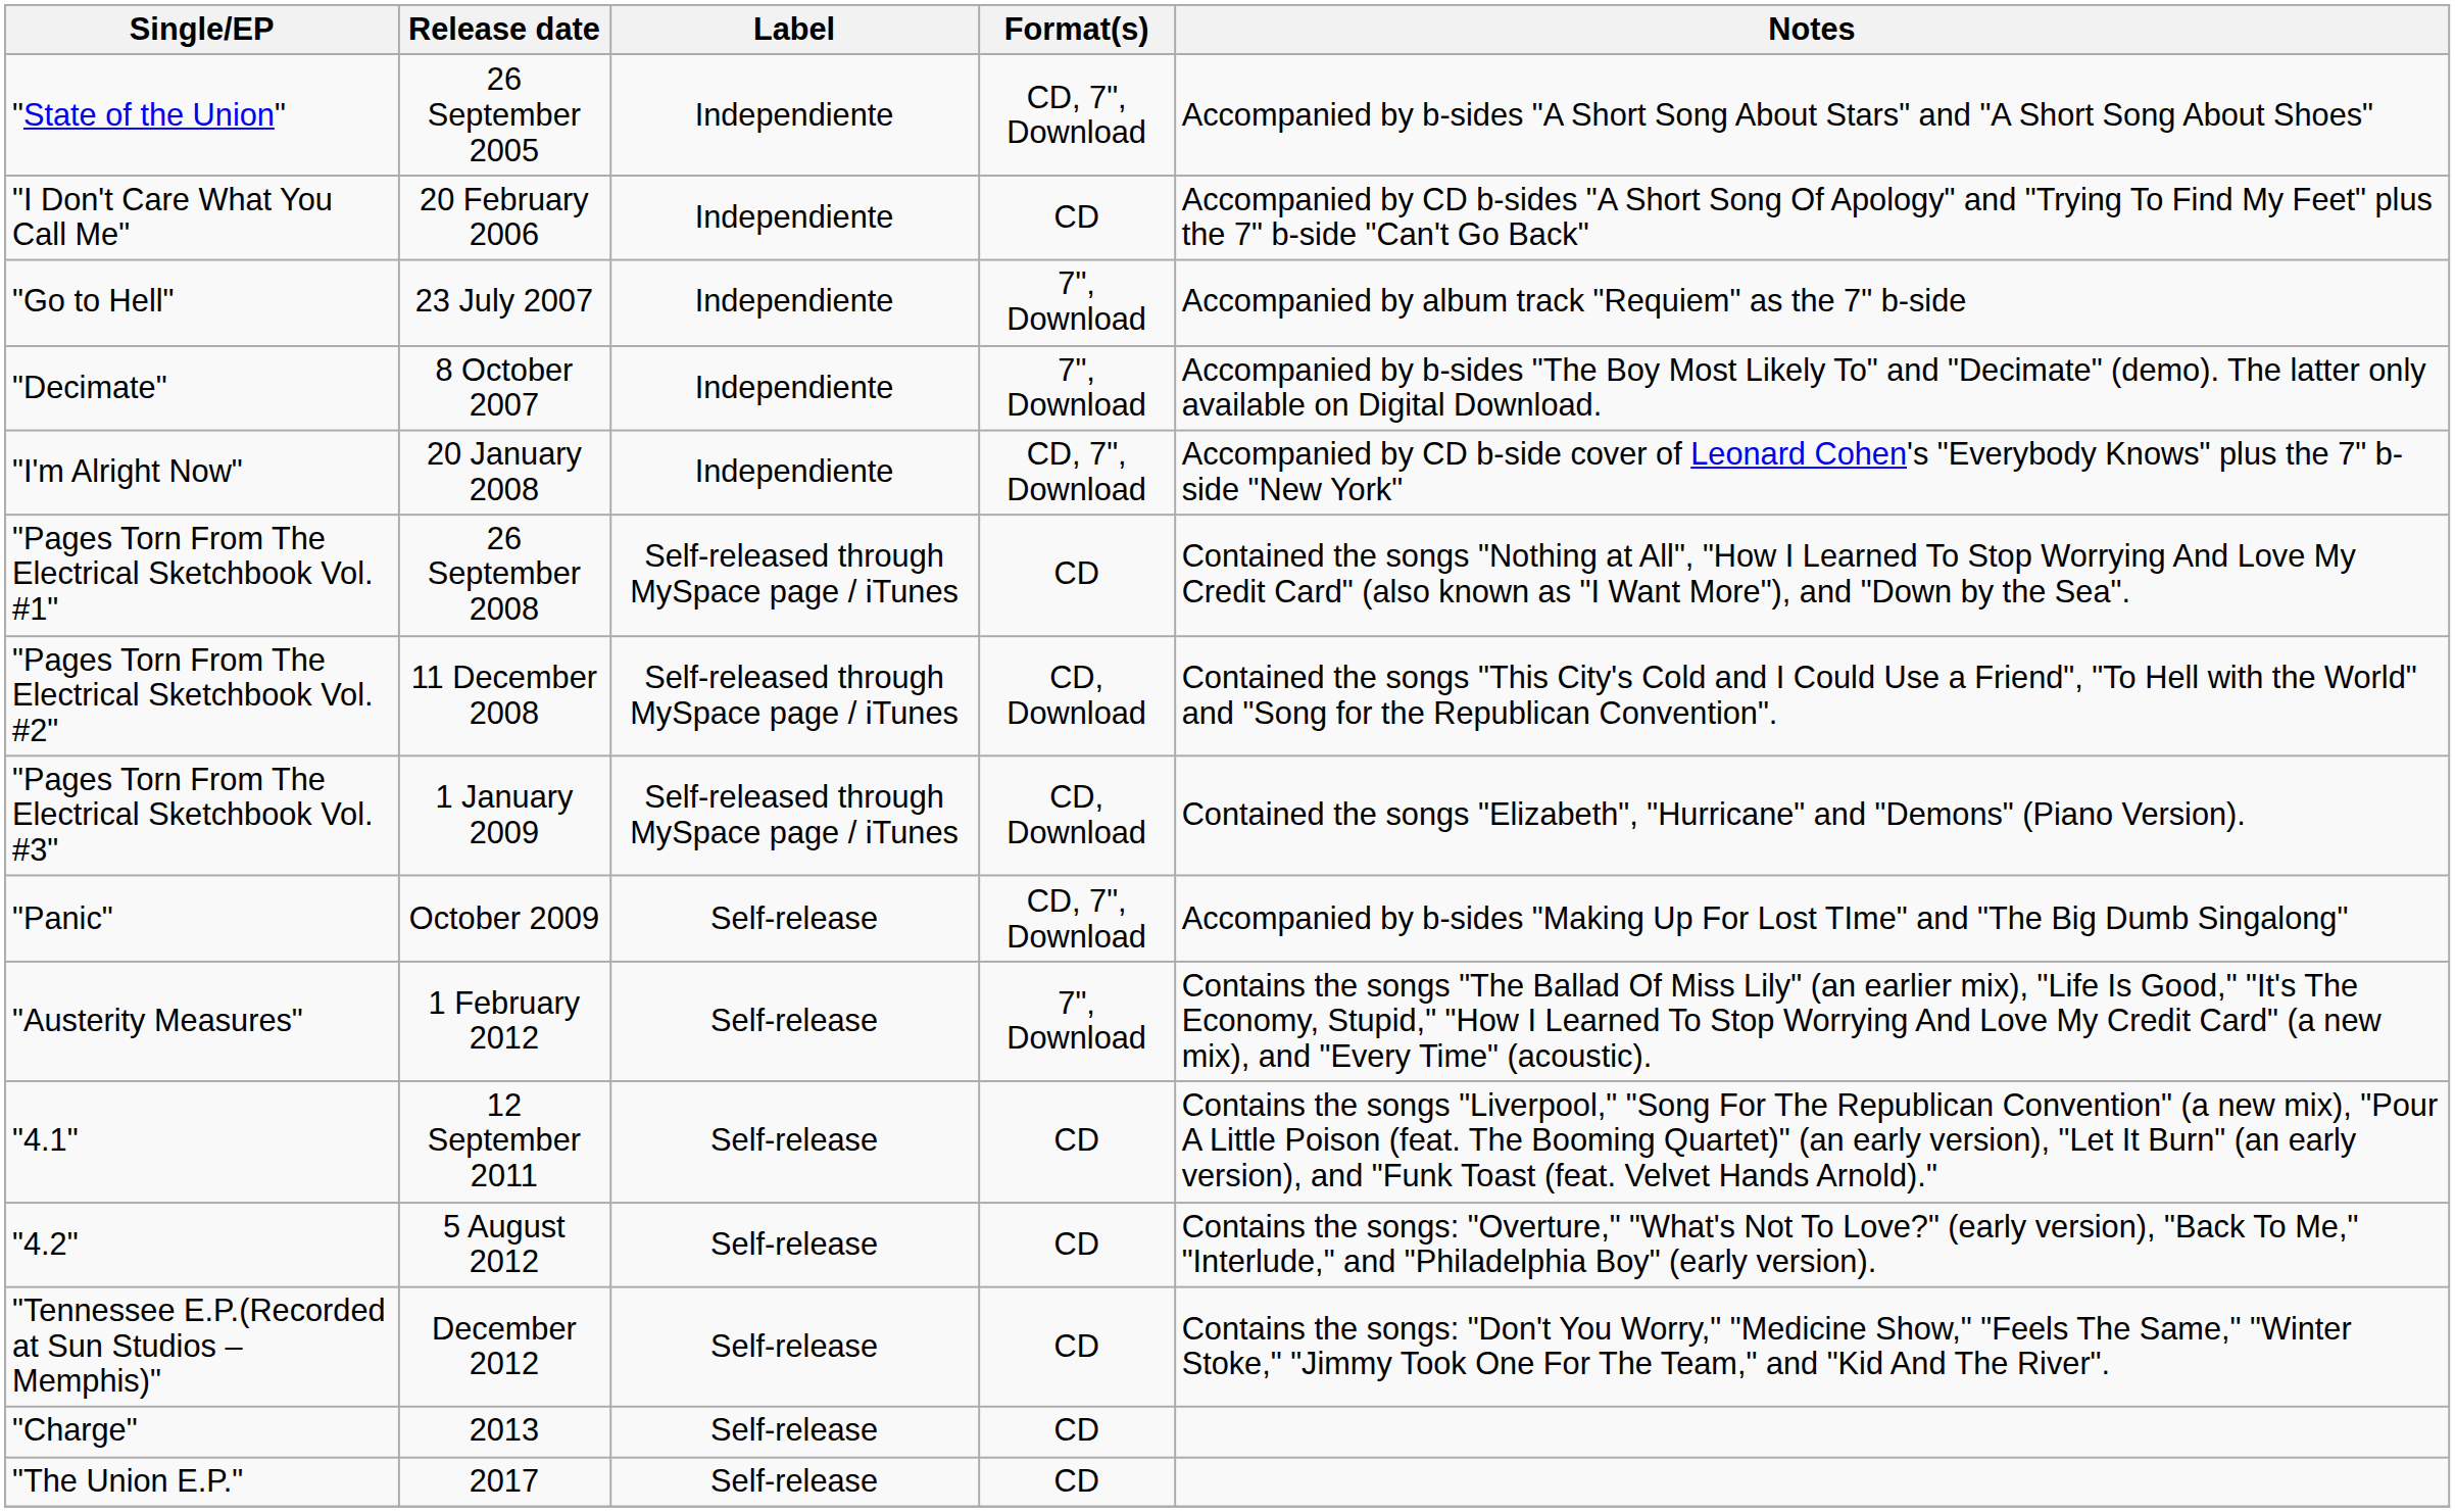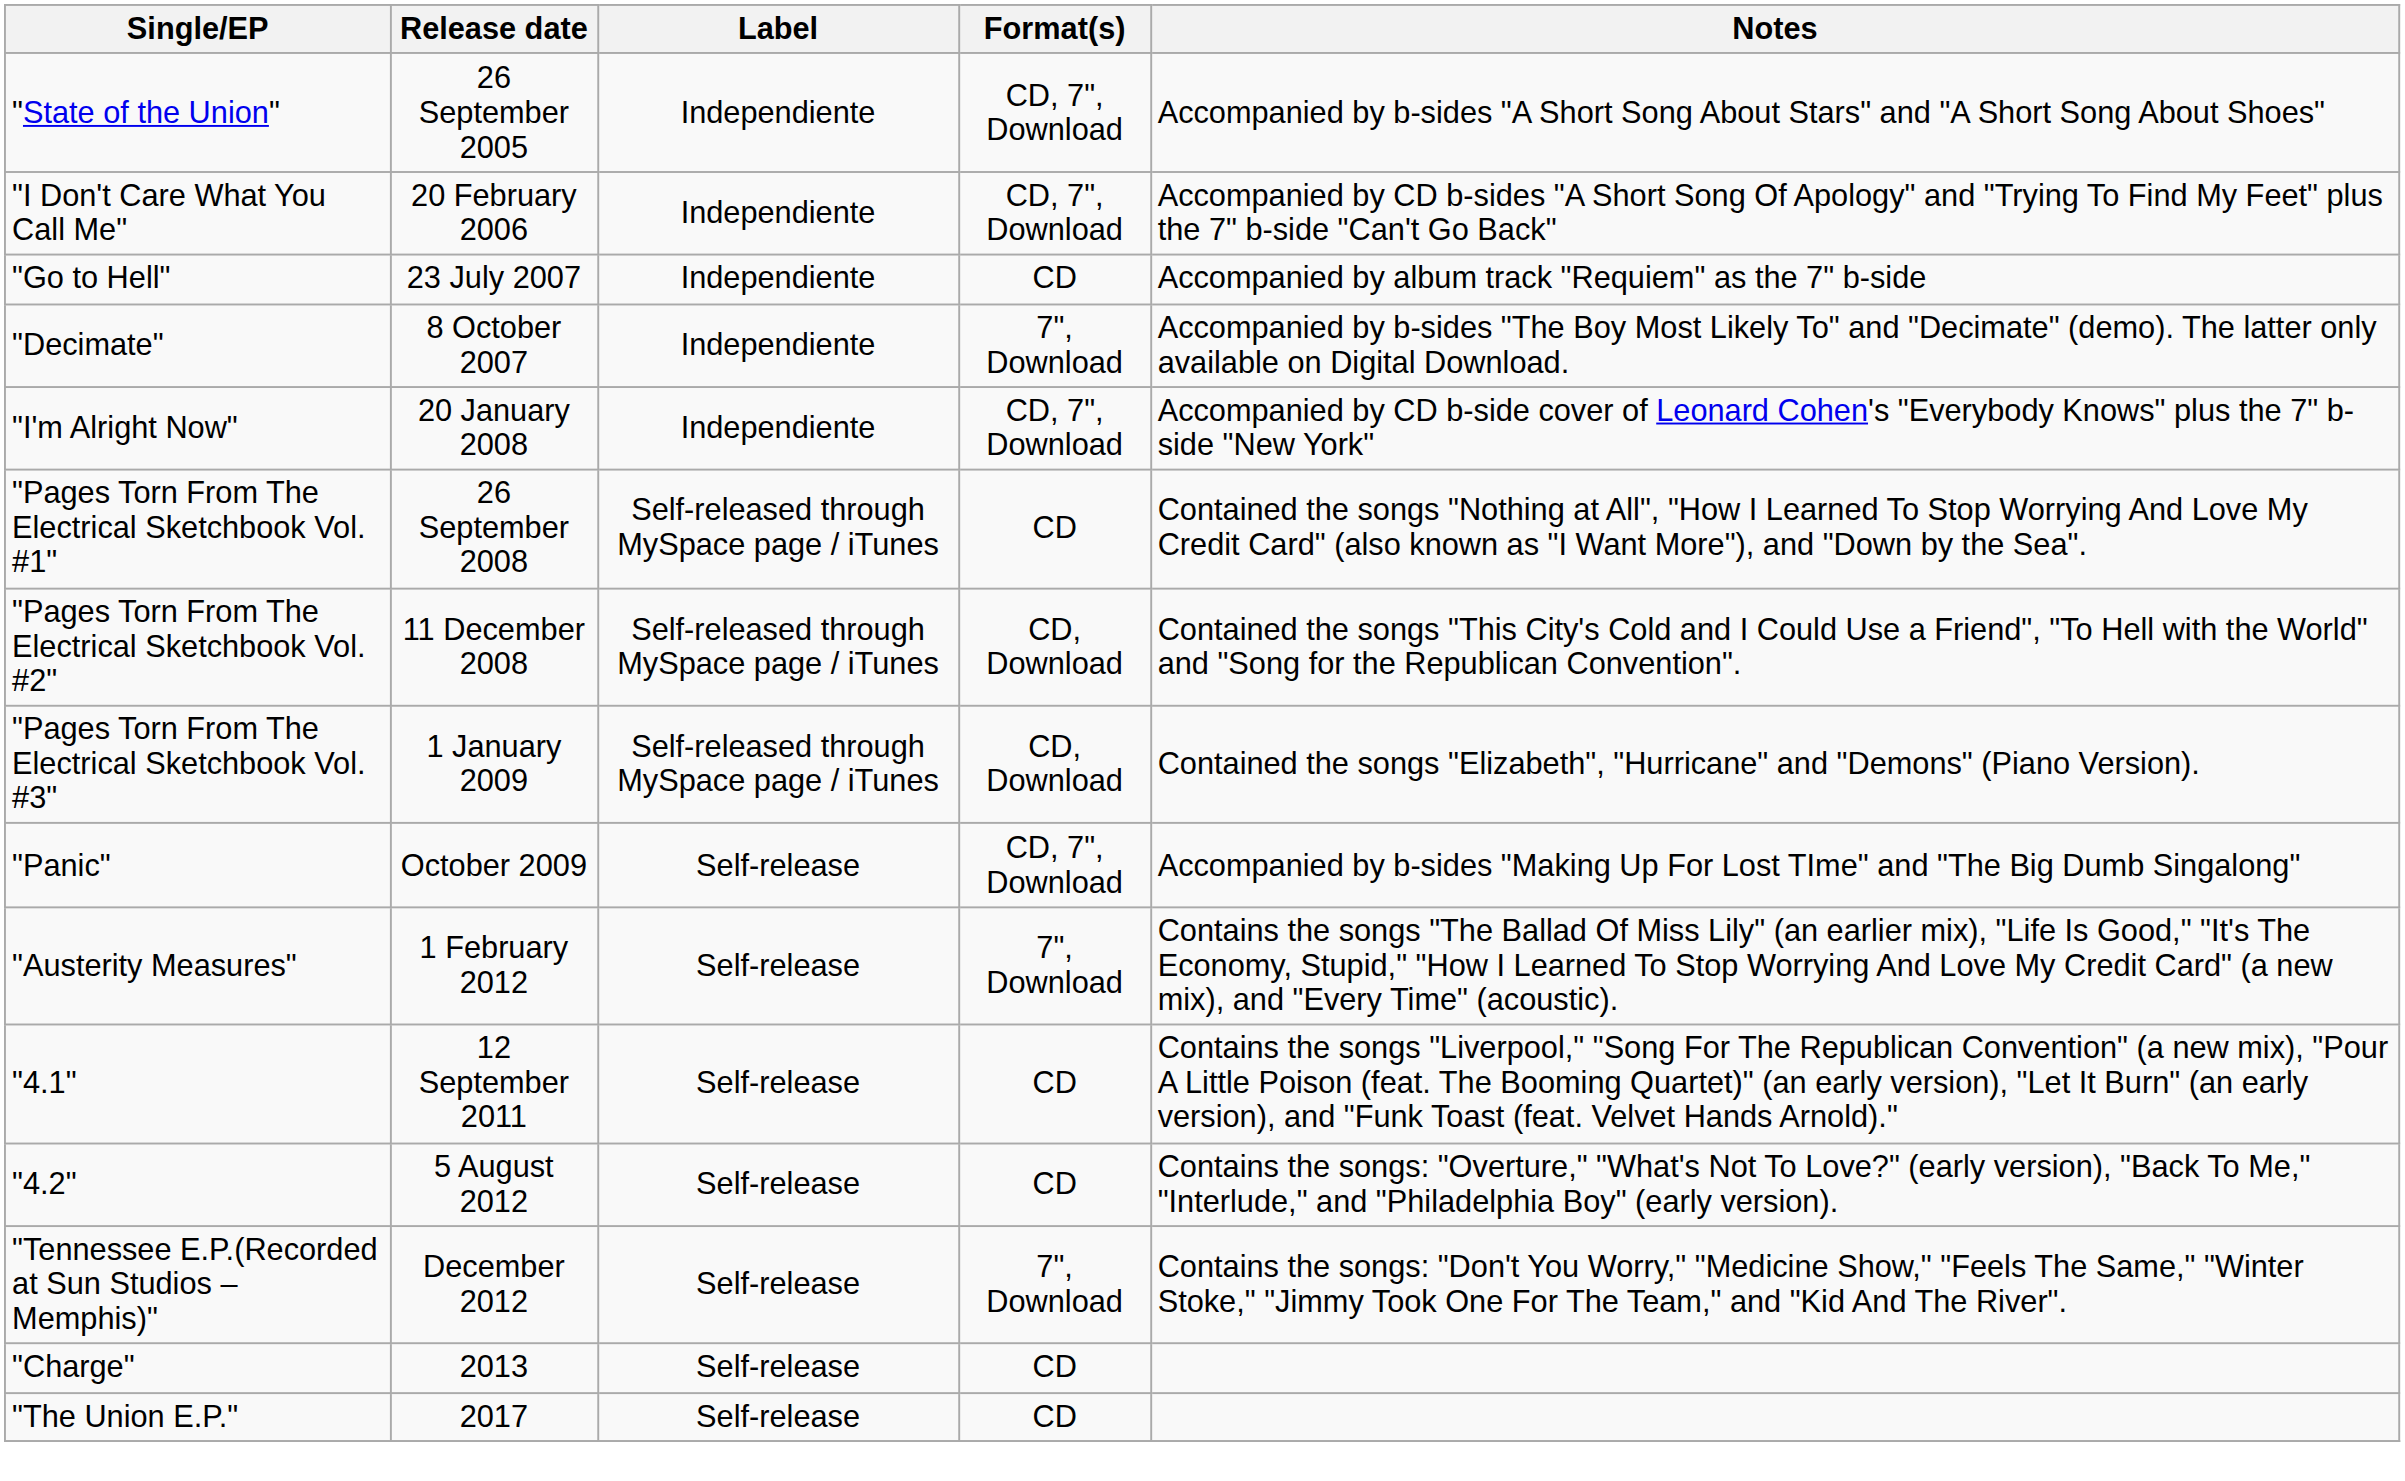 <table class="wikitable">
 <tr>
 <th>Single/EP</th>
 <th>Release date</th>
 <th>Label</th>
 <th>Format(s)</th>
 <th>Notes</th>
 </tr>
 <tr>
 <td>"<a href='#'>State of the Union</a>"</td>
 <td align="center">26 September 2005</td>
 <td align="center">Independiente</td>
 <td align="center">CD, 7", Download</td>
 <td>Accompanied by b-sides "A Short Song About Stars" and "A Short Song About Shoes"</td>
 </tr>
 <tr>
 <td>"I Don't Care What You Call Me"</td>
 <td align="center">20 February 2006</td>
 <td align="center">Independiente</td>
-<td align="center">CD</td>
+<td align="center">CD, 7", Download</td>
 <td>Accompanied by CD b-sides "A Short Song Of Apology" and "Trying To Find My Feet" plus the 7" b-side "Can't Go Back"</td>
 </tr>
 <tr>
 <td>"Go to Hell"</td>
 <td align="center">23 July 2007</td>
 <td align="center">Independiente</td>
-<td align="center">7", Download</td>
+<td align="center">CD</td>
 <td>Accompanied by album track "Requiem" as the 7" b-side</td>
 </tr>
 <tr>
 <td>"Decimate"</td>
 <td align="center">8 October 2007</td>
 <td align="center">Independiente</td>
 <td align="center">7", Download</td>
 <td>Accompanied by b-sides "The Boy Most Likely To" and "Decimate" (demo). The latter only available on Digital Download.</td>
 </tr>
 <tr>
 <td>"I'm Alright Now"</td>
 <td align="center">20 January 2008</td>
 <td align="center">Independiente</td>
 <td align="center">CD, 7", Download</td>
 <td>Accompanied by CD b-side cover of <a href='#'>Leonard Cohen</a>'s "Everybody Knows" plus the 7" b-side "New York"</td>
 </tr>
 <tr>
 <td>"Pages Torn From The Electrical Sketchbook Vol. #1"</td>
 <td align="center">26 September 2008</td>
 <td align="center">Self-released through MySpace page / iTunes</td>
 <td align="center">CD</td>
 <td>Contained the songs "Nothing at All", "How I Learned To Stop Worrying And Love My Credit Card" (also known as "I Want More"), and "Down by the Sea".</td>
 </tr>
 <tr>
 <td>"Pages Torn From The Electrical Sketchbook Vol. #2"</td>
 <td align="center">11 December 2008</td>
 <td align="center">Self-released through MySpace page / iTunes</td>
 <td align="center">CD, Download</td>
 <td>Contained the songs "This City's Cold and I Could Use a Friend", "To Hell with the World" and "Song for the Republican Convention".</td>
 </tr>
 <tr>
 <td>"Pages Torn From The Electrical Sketchbook Vol. #3"</td>
 <td align="center">1 January 2009</td>
 <td align="center">Self-released through MySpace page / iTunes</td>
 <td align="center">CD, Download</td>
 <td>Contained the songs "Elizabeth", "Hurricane" and "Demons" (Piano Version).</td>
 </tr>
 <tr>
 <td>"Panic"</td>
 <td align="center">October 2009</td>
 <td align="center">Self-release</td>
 <td align="center">CD, 7", Download</td>
 <td>Accompanied by b-sides "Making Up For Lost TIme" and "The Big Dumb Singalong"</td>
 </tr>
 <tr>
 <td>"Austerity Measures"</td>
 <td align="center">1 February 2012</td>
 <td align="center">Self-release</td>
 <td align="center">7", Download</td>
 <td>Contains the songs "The Ballad Of Miss Lily" (an earlier mix), "Life Is Good," "It's The Economy, Stupid," "How I Learned To Stop Worrying And Love My Credit Card" (a new mix), and "Every Time" (acoustic).</td>
 </tr>
 <tr>
 <td>"4.1"</td>
 <td align="center">12 September 2011</td>
 <td align="center">Self-release</td>
 <td align="center">CD</td>
 <td>Contains the songs "Liverpool," "Song For The Republican Convention" (a new mix), "Pour A Little Poison (feat. The Booming Quartet)" (an early version), "Let It Burn" (an early version), and "Funk Toast (feat. Velvet Hands Arnold)."</td>
 </tr>
 <tr>
 <td>"4.2"</td>
 <td align="center">5 August 2012</td>
 <td align="center">Self-release</td>
 <td align="center">CD</td>
 <td>Contains the songs: "Overture," "What's Not To Love?" (early version), "Back To Me," "Interlude," and "Philadelphia Boy" (early version).</td>
 </tr>
 <tr>
 <td>"Tennessee E.P.(Recorded at Sun Studios – Memphis)"</td>
 <td align="center">December 2012</td>
 <td align="center">Self-release</td>
-<td align="center">CD</td>
+<td align="center">7", Download</td>
 <td>Contains the songs: "Don't You Worry," "Medicine Show," "Feels The Same," "Winter Stoke," "Jimmy Took One For The Team," and "Kid And The River".</td>
 </tr>
 <tr>
 <td>"Charge"</td>
 <td align="center">2013</td>
 <td align="center">Self-release</td>
 <td align="center">CD</td>
 <td></td>
 </tr>
 <tr>
 <td>"The Union E.P."</td>
 <td align="center">2017</td>
 <td align="center">Self-release</td>
 <td align="center">CD</td>
 <td></td>
 </tr>
 <tr>
 </tr>
 </table>
